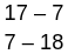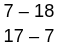 <table style="text-align:center">
 <tr>
 <th width=200></th>
 <th width=100></th>
 <th width=200></th>
 </tr>
 <tr>
+<td align=right></td>
+<td>7 – 18</td>
+<td align=left><strong></strong></td>
+</tr>
+<tr>
 <td align=right><strong></strong></td>
 <td>17 – 7</td>
 <td align=left></td>
 </tr>
-<tr>
-<td align=right></td>
-<td>7 – 18</td>
-<td align=left><strong></strong></td>
-</tr>
 </table>
